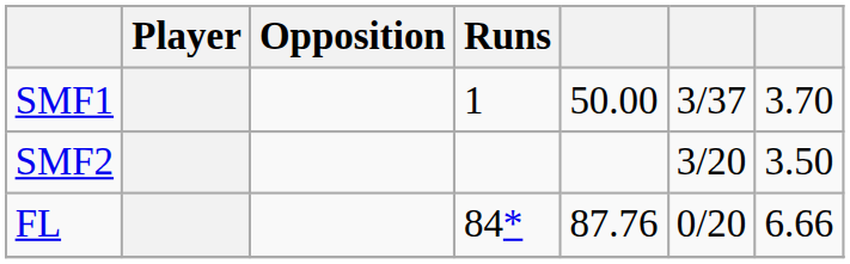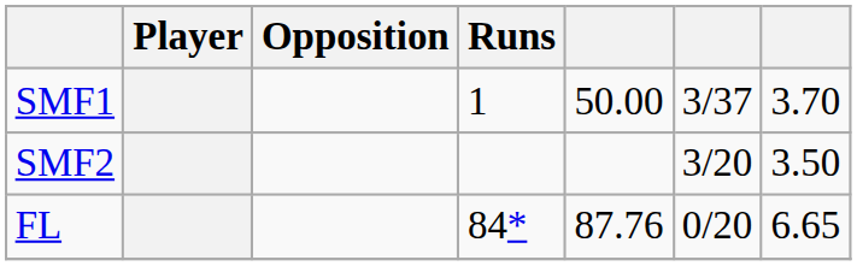 <table class="wikitable sortable">
 <tr>
 <th scope=col></th>
 <th>Player</th>
 <th>Opposition</th>
 <th>Runs</th>
 <th></th>
 <th></th>
 <th></th>
 </tr>
 <tr>
 <td><a href='#'>SMF1</a></td>
 <th scope=row></th>
 <td></td>
 <td>1</td>
 <td>50.00</td>
 <td>3/37</td>
 <td>3.70</td>
 </tr>
 <tr>
 <td><a href='#'>SMF2</a></td>
 <th scope=row></th>
 <td></td>
 <td></td>
 <td></td>
 <td>3/20</td>
 <td>3.50</td>
 </tr>
 <tr>
 <td><a href='#'>FL</a></td>
 <th scope=row></th>
 <td></td>
 <td>84<a href='#'>*</a></td>
 <td>87.76</td>
 <td>0/20</td>
-<td>6.66</td>
+<td>6.65</td>
 </tr>
 <tr>
 </tr>
 </table>
